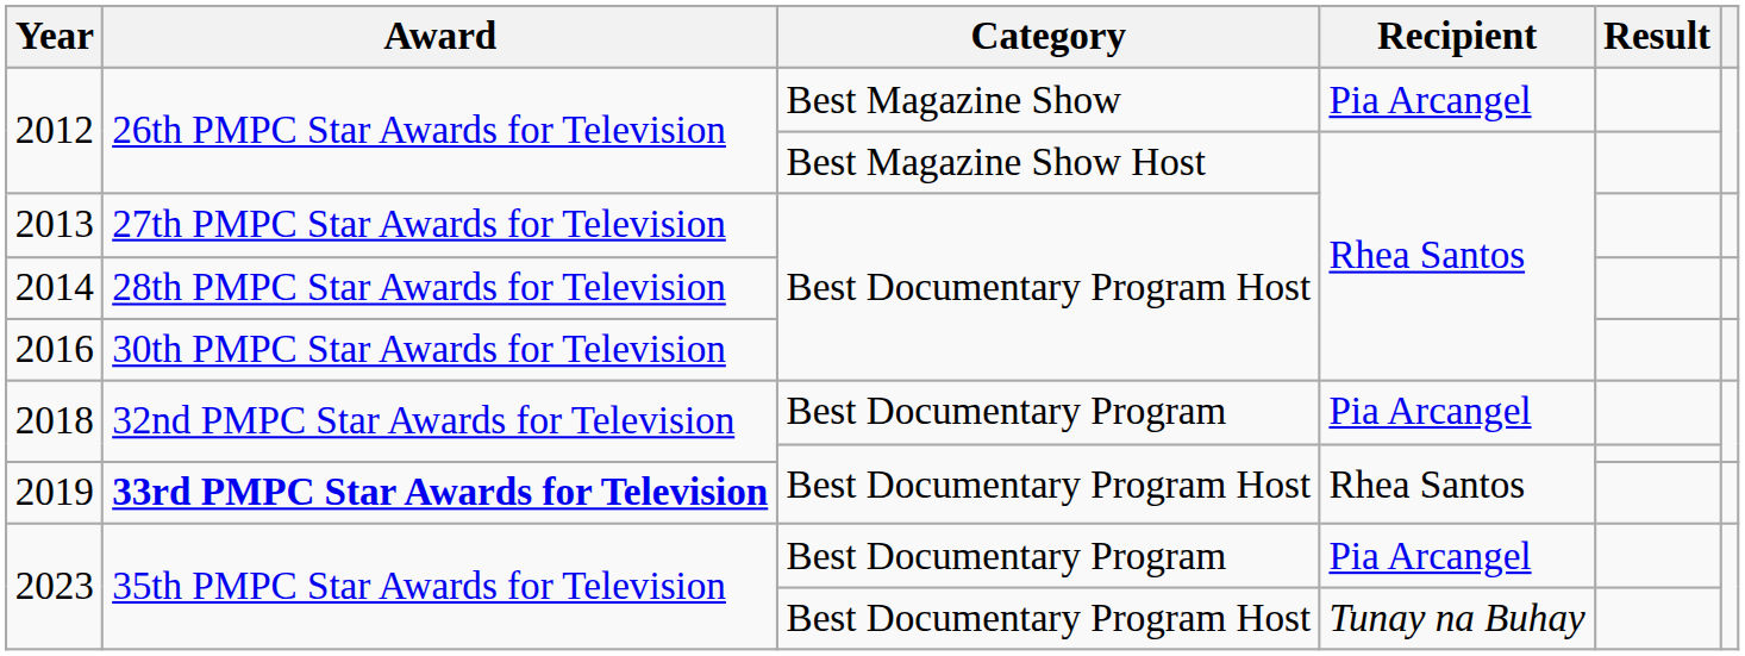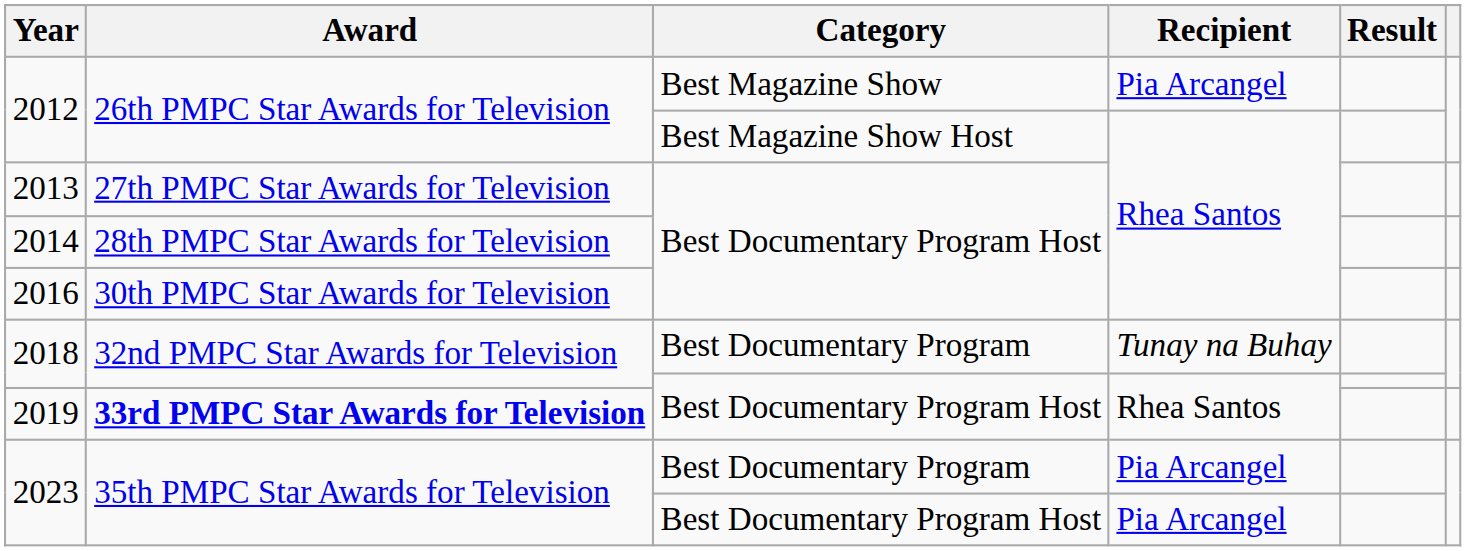 <table class="wikitable">
 <tr>
 <th>Year</th>
 <th>Award</th>
 <th>Category</th>
 <th>Recipient</th>
 <th>Result</th>
 <th></th>
 </tr>
 <tr>
 <td rowspan=2>2012</td>
 <td rowspan=2><a href='#'>26th PMPC Star Awards for Television</a></td>
 <td>Best Magazine Show</td>
 <td><a href='#'>Pia Arcangel</a></td>
 <td></td>
 <td rowspan=2></td>
 </tr>
 <tr>
 <td>Best Magazine Show Host</td>
 <td rowspan=4><a href='#'>Rhea Santos</a></td>
 <td></td>
 </tr>
 <tr>
 <td>2013</td>
 <td><a href='#'>27th PMPC Star Awards for Television</a></td>
 <td rowspan=3>Best Documentary Program Host</td>
 <td></td>
 <td></td>
 </tr>
 <tr>
 <td>2014</td>
 <td><a href='#'>28th PMPC Star Awards for Television</a></td>
 <td></td>
 <td></td>
 </tr>
 <tr>
 <td>2016</td>
 <td><a href='#'>30th PMPC Star Awards for Television</a></td>
 <td></td>
 <td></td>
 </tr>
 <tr>
 <td rowspan=2>2018</td>
 <td rowspan=2><a href='#'>32nd PMPC Star Awards for Television</a></td>
 <td>Best Documentary Program</td>
-<td><a href='#'>Pia Arcangel</a></td>
+<td><em>Tunay na Buhay</em></td>
 <td></td>
 <td rowspan=2></td>
 </tr>
 <tr>
 <td rowspan=2>Best Documentary Program Host</td>
 <td rowspan=2>Rhea Santos</td>
 <td></td>
 </tr>
 <tr>
 <td>2019</td>
 <td><strong><a href='#'>33rd PMPC Star Awards for Television</a></strong></td>
 <td></td>
 <td></td>
 </tr>
 <tr>
 <td rowspan=2>2023</td>
 <td rowspan=2><a href='#'>35th PMPC Star Awards for Television</a></td>
 <td>Best Documentary Program</td>
 <td><a href='#'>Pia Arcangel</a></td>
 <td></td>
 <td rowspan=2></td>
 </tr>
 <tr>
 <td>Best Documentary Program Host</td>
-<td><em>Tunay na Buhay</em></td>
+<td><a href='#'>Pia Arcangel</a></td>
 <td></td>
 </tr>
 </table>
